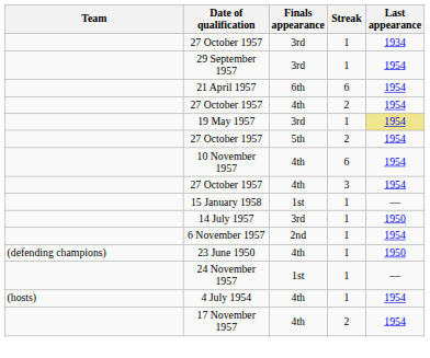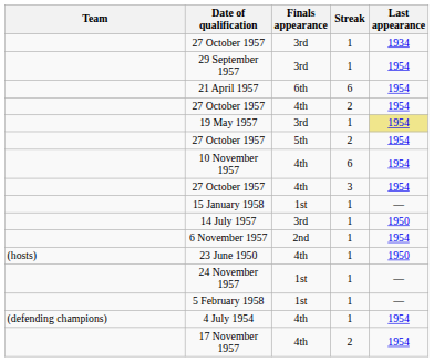 <table class="wikitable sortable" style="text-align: center;">
 <tr>
 <th width=260>Team</th>
 <th width=120>Date of qualification</th>
 <th width=80>Finals appearance</th>
 <th width=50>Streak</th>
 <th width=80>Last appearance</th>
 </tr>
 <tr>
 <td style="text-align:left;"></td>
 <td>27 October 1957</td>
 <td>3rd</td>
 <td>1</td>
 <td><a href='#'>1934</a></td>
 </tr>
 <tr>
 <td style="text-align:left;"></td>
 <td>29 September 1957</td>
 <td>3rd</td>
 <td>1</td>
 <td><a href='#'>1954</a></td>
 </tr>
 <tr>
 <td style="text-align:left;"></td>
 <td>21 April 1957</td>
 <td>6th</td>
 <td>6</td>
 <td><a href='#'>1954</a></td>
 </tr>
 <tr>
 <td style="text-align:left;"></td>
 <td>27 October 1957</td>
 <td>4th</td>
 <td>2</td>
 <td><a href='#'>1954</a></td>
 </tr>
 <tr>
 <td style="text-align:left;"></td>
 <td>19 May 1957</td>
 <td>3rd</td>
 <td>1</td>
 <td style="background: khaki;"><a href='#'>1954</a></td>
 </tr>
 <tr>
 <td style="text-align:left;"></td>
 <td>27 October 1957</td>
 <td>5th</td>
 <td>2</td>
 <td><a href='#'>1954</a></td>
 </tr>
 <tr>
 <td style="text-align:left;"></td>
 <td>10 November 1957</td>
 <td>4th</td>
 <td>6</td>
 <td><a href='#'>1954</a></td>
 </tr>
 <tr>
 <td style="text-align:left;"></td>
 <td>27 October 1957</td>
 <td>4th</td>
 <td>3</td>
 <td><a href='#'>1954</a></td>
 </tr>
 <tr>
 <td style="text-align:left;"></td>
 <td>15 January 1958</td>
 <td>1st</td>
 <td>1</td>
 <td>—</td>
 </tr>
 <tr>
 <td style="text-align:left;"></td>
 <td>14 July 1957</td>
 <td>3rd</td>
 <td>1</td>
 <td><a href='#'>1950</a></td>
 </tr>
 <tr>
 <td style="text-align:left;"></td>
 <td>6 November 1957</td>
 <td>2nd</td>
 <td>1</td>
 <td><a href='#'>1954</a></td>
 </tr>
 <tr>
-<td style="text-align:left;"> (defending champions)</td>
+<td style="text-align:left;"> (hosts)</td>
 <td>23 June 1950</td>
 <td>4th</td>
 <td>1</td>
 <td><a href='#'>1950</a></td>
 </tr>
 <tr>
 <td style="text-align:left;"></td>
 <td>24 November 1957</td>
 <td>1st</td>
 <td>1</td>
 <td>—</td>
 </tr>
 <tr>
-<td style="text-align:left;"> (hosts)</td>
+<td style="text-align:left;"></td>
+<td>5 February 1958</td>
+<td>1st</td>
+<td>1</td>
+<td>—</td>
+</tr>
+<tr>
+<td style="text-align:left;"> (defending champions)</td>
 <td>4 July 1954</td>
 <td>4th</td>
 <td>1</td>
 <td><a href='#'>1954</a></td>
 </tr>
 <tr>
 <td style="text-align:left;"></td>
 <td>17 November 1957</td>
 <td>4th</td>
 <td>2</td>
 <td><a href='#'>1954</a></td>
 </tr>
 </table>
